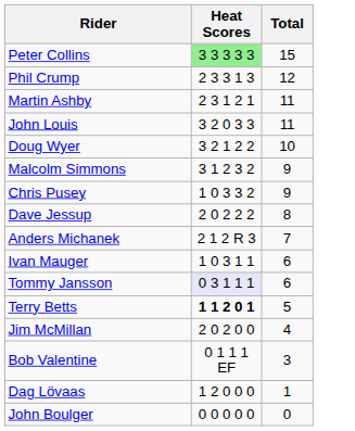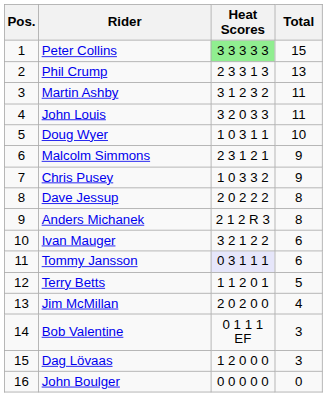 <table class=wikitable>
 <tr>
+<th width=25px>Pos.</th>
 <th width=200px>Rider</th>
 <th width=70px>Heat Scores</th>
 <th width=50px>Total</th>
 </tr>
 <tr align=center >
+<td>1</td>
 <td align=left> <a href='#'>Peter Collins</a></td>
 <td style="background: lightgreen;">3	3	3	3	3</td>
 <td>15</td>
 </tr>
 <tr align=center>
+<td>2</td>
 <td align=left> <a href='#'>Phil Crump</a></td>
 <td>2	3	3	1	3</td>
-<td>12</td>
+<td>13</td>
 </tr>
 <tr align=center>
+<td>3</td>
 <td align=left> <a href='#'>Martin Ashby</a></td>
-<td>2	3	1	2	1</td>
+<td>3	1	2	3	2</td>
 <td>11</td>
 </tr>
 <tr align=center>
+<td>4</td>
 <td align=left> <a href='#'>John Louis</a></td>
 <td>3	2	0	3	3</td>
 <td>11</td>
 </tr>
 <tr align=center>
+<td>5</td>
 <td align=left> <a href='#'>Doug Wyer</a></td>
-<td>3	2	1	2	2</td>
+<td>1	0	3	1	1</td>
 <td>10</td>
 </tr>
 <tr align=center>
+<td>6</td>
 <td align=left> <a href='#'>Malcolm Simmons</a></td>
-<td>3	1	2	3	2</td>
+<td>2	3	1	2	1</td>
 <td>9</td>
 </tr>
 <tr align=center>
+<td>7</td>
 <td align=left> <a href='#'>Chris Pusey</a></td>
 <td>1	0	3	3	2</td>
 <td>9</td>
 </tr>
 <tr align=center>
+<td>8</td>
 <td align=left> <a href='#'>Dave Jessup</a></td>
 <td>2	0	2	2	2</td>
 <td>8</td>
 </tr>
 <tr align=center>
+<td>9</td>
 <td align=left> <a href='#'>Anders Michanek</a></td>
 <td>2	1	2	R	3</td>
-<td>7</td>
+<td>8</td>
 </tr>
 <tr align=center>
+<td>10</td>
 <td align=left> <a href='#'>Ivan Mauger</a></td>
-<td>1	0	3	1	1</td>
+<td>3	2	1	2	2</td>
 <td>6</td>
 </tr>
 <tr align=center>
+<td>11</td>
 <td align=left> <a href='#'>Tommy Jansson</a></td>
 <td style="background: lavender;">0	3	1	1	1</td>
 <td>6</td>
 </tr>
 <tr align=center>
+<td>12</td>
 <td align=left> <a href='#'>Terry Betts</a></td>
-<td><strong>1	1	2	0	1</strong></td>
+<td>1	1	2	0	1</td>
 <td>5</td>
 </tr>
 <tr align=center>
+<td>13</td>
 <td align=left> <a href='#'>Jim McMillan</a></td>
 <td>2	0	2	0	0</td>
 <td>4</td>
 </tr>
 <tr align=center>
+<td>14</td>
 <td align=left> <a href='#'>Bob Valentine</a></td>
 <td>0	1	1	1	EF</td>
 <td>3</td>
 </tr>
 <tr align=center>
+<td>15</td>
 <td align=left> <a href='#'>Dag Lövaas</a></td>
 <td>1	2	0	0	0</td>
-<td>1</td>
+<td>3</td>
 </tr>
 <tr align=center>
+<td>16</td>
 <td align=left> <a href='#'>John Boulger</a></td>
 <td>0	0	0	0	0</td>
 <td>0</td>
 </tr>
 </table>
